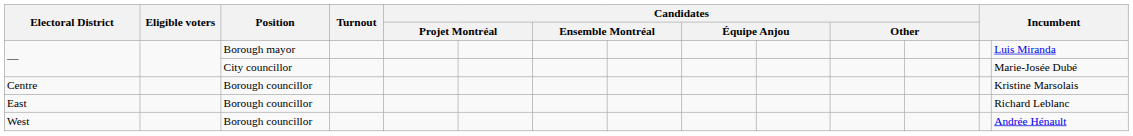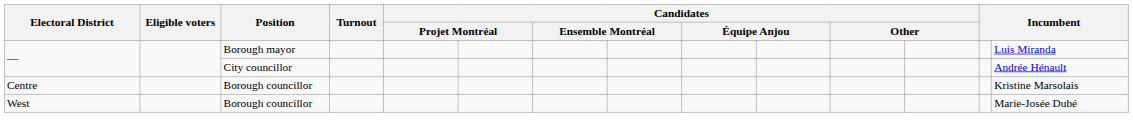 <table class="wikitable" width="100%">
 <tr>
 <th width=10% rowspan=2>Electoral District</th>
 <th width=6% rowspan=2>Eligible voters</th>
 <th width=8% rowspan=2>Position</th>
 <th width=4% rowspan=2>Turnout</th>
 <th colspan=8>Candidates</th>
 <th width=11% colspan=2 rowspan=2>Incumbent</th>
 </tr>
 <tr>
 <th width=11% colspan=2 ><span>Projet Montréal</span></th>
 <th width=11% colspan=2 ><span>Ensemble Montréal</span></th>
 <th width=11% colspan=2 ><span>Équipe Anjou</span></th>
 <th width=11% colspan=2 >Other</th>
 </tr>
 <tr>
 <td rowspan=2>—</td>
 <td rowspan=2></td>
 <td>Borough mayor</td>
 <td></td>
 <td></td>
 <td></td>
 <td></td>
 <td></td>
 <td></td>
 <td></td>
 <td></td>
 <td></td>
 <td> </td>
 <td><a href='#'>Luis Miranda</a></td>
 </tr>
 <tr>
 <td>City councillor</td>
 <td></td>
 <td></td>
 <td></td>
 <td></td>
 <td></td>
 <td></td>
 <td></td>
 <td></td>
 <td></td>
 <td> </td>
-<td>Marie-Josée Dubé</td>
+<td><a href='#'>Andrée Hénault</a></td>
 </tr>
 <tr>
 <td>Centre</td>
 <td></td>
 <td>Borough councillor</td>
 <td></td>
 <td></td>
 <td></td>
 <td></td>
 <td></td>
 <td></td>
 <td></td>
 <td></td>
 <td></td>
 <td> </td>
 <td>Kristine Marsolais</td>
 </tr>
 <tr>
-<td>East</td>
-<td></td>
-<td>Borough councillor</td>
-<td></td>
-<td></td>
-<td></td>
-<td></td>
-<td></td>
-<td></td>
-<td></td>
-<td></td>
-<td></td>
-<td> </td>
-<td>Richard Leblanc</td>
-</tr>
-<tr>
 <td>West</td>
 <td></td>
 <td>Borough councillor</td>
 <td></td>
 <td></td>
 <td></td>
 <td></td>
 <td></td>
 <td></td>
 <td></td>
 <td></td>
 <td></td>
 <td> </td>
-<td><a href='#'>Andrée Hénault</a></td>
+<td>Marie-Josée Dubé</td>
 </tr>
 </table>
